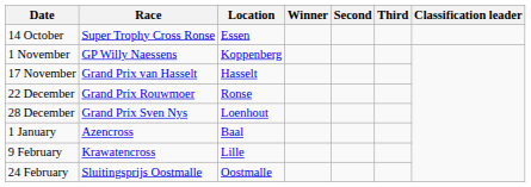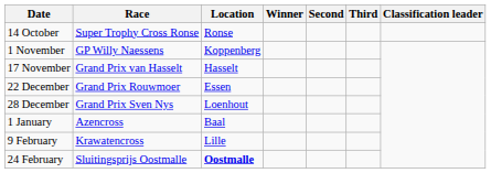 <table class="wikitable">
 <tr>
 <th>Date</th>
 <th>Race</th>
 <th>Location</th>
 <th>Winner</th>
 <th>Second</th>
 <th>Third</th>
 <th>Classification leader</th>
 </tr>
 <tr>
 <td>14 October</td>
 <td><a href='#'>Super Trophy Cross Ronse</a></td>
-<td><a href='#'>Essen</a></td>
+<td><a href='#'>Ronse</a></td>
 <td></td>
 <td></td>
 <td></td>
 <td></td>
 </tr>
 <tr>
 <td>1 November</td>
 <td><a href='#'>GP Willy Naessens</a></td>
 <td><a href='#'>Koppenberg</a></td>
 <td></td>
 <td></td>
 <td></td>
 <td rowspan=7></td>
 </tr>
 <tr>
 <td>17 November</td>
 <td><a href='#'>Grand Prix van Hasselt</a></td>
 <td><a href='#'>Hasselt</a></td>
 <td></td>
 <td></td>
 <td></td>
 </tr>
 <tr>
 <td>22 December</td>
 <td><a href='#'>Grand Prix Rouwmoer</a></td>
-<td><a href='#'>Ronse</a></td>
+<td><a href='#'>Essen</a></td>
 <td></td>
 <td></td>
 <td></td>
 </tr>
 <tr>
 <td>28 December</td>
 <td><a href='#'>Grand Prix Sven Nys</a></td>
 <td><a href='#'>Loenhout</a></td>
 <td></td>
 <td></td>
 <td></td>
 </tr>
 <tr>
 <td>1 January</td>
 <td><a href='#'>Azencross</a></td>
 <td><a href='#'>Baal</a></td>
 <td></td>
 <td></td>
 <td></td>
 </tr>
 <tr>
 <td>9 February</td>
 <td><a href='#'>Krawatencross</a></td>
 <td><a href='#'>Lille</a></td>
 <td></td>
 <td></td>
 <td></td>
 </tr>
 <tr>
 <td>24 February</td>
 <td><a href='#'>Sluitingsprijs Oostmalle</a></td>
-<td><a href='#'>Oostmalle</a></td>
+<td><strong><a href='#'>Oostmalle</a></strong></td>
 <td></td>
 <td></td>
 <td></td>
 </tr>
 </table>
